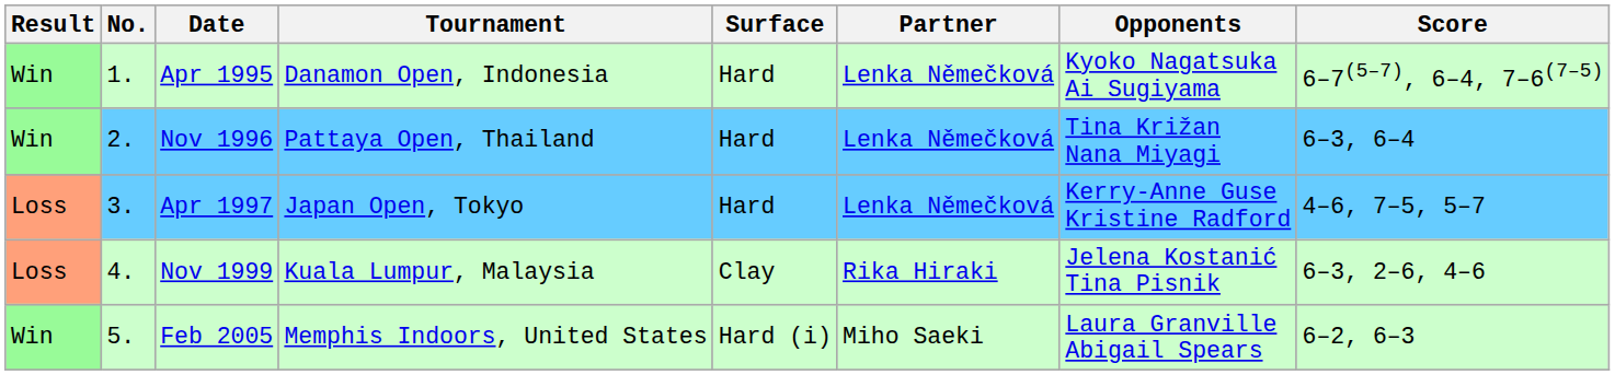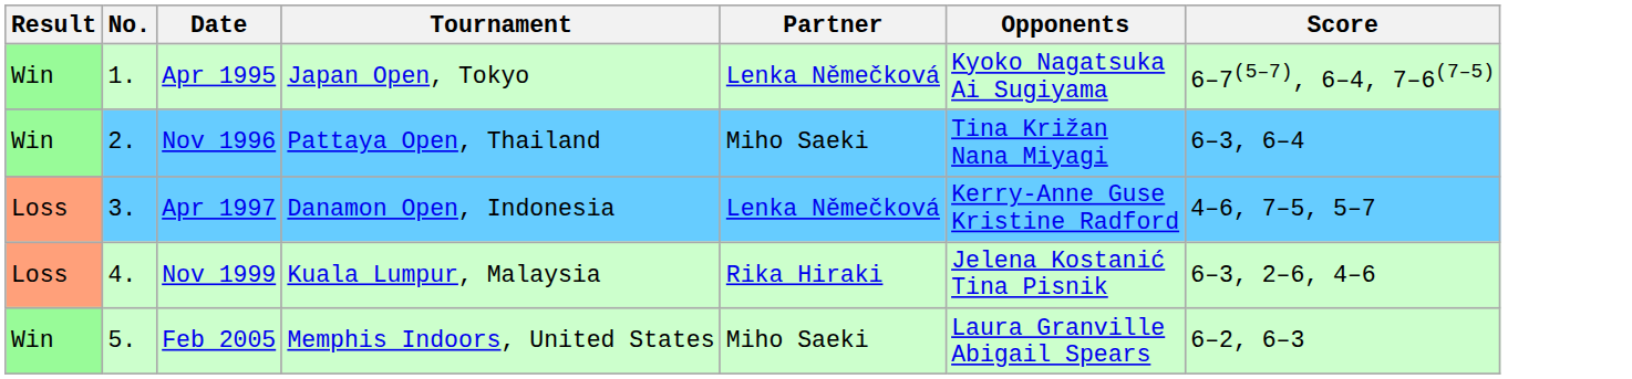 <table class="sortable wikitable">
 <tr>
 <th>Result</th>
 <th>No.</th>
 <th>Date</th>
 <th>Tournament</th>
-<th>Surface</th>
 <th>Partner</th>
 <th>Opponents</th>
 <th class="unsortable">Score</th>
 </tr>
 <tr style="background:#cfc;">
 <td style="background:#98fb98;">Win</td>
 <td>1.</td>
 <td><a href='#'>Apr 1995</a></td>
-<td><a href='#'>Danamon Open</a>, Indonesia</td>
-<td>Hard</td>
+<td><a href='#'>Japan Open</a>, Tokyo</td>
 <td> <a href='#'>Lenka Němečková</a></td>
 <td> <a href='#'>Kyoko Nagatsuka</a><br> <a href='#'>Ai Sugiyama</a></td>
 <td>6–7<sup>(5–7)</sup>, 6–4, 7–6<sup>(7–5)</sup></td>
 </tr>
 <tr style="background:#6cf;">
 <td style="background:#98fb98;">Win</td>
 <td>2.</td>
 <td><a href='#'>Nov 1996</a></td>
 <td><a href='#'>Pattaya Open</a>, Thailand</td>
-<td>Hard</td>
-<td> <a href='#'>Lenka Němečková</a></td>
+<td> Miho Saeki</td>
 <td> <a href='#'>Tina Križan</a><br> <a href='#'>Nana Miyagi</a></td>
 <td>6–3, 6–4</td>
 </tr>
 <tr style="background:#6cf;">
 <td style="background:#ffa07a;">Loss</td>
 <td>3.</td>
 <td><a href='#'>Apr 1997</a></td>
-<td><a href='#'>Japan Open</a>, Tokyo</td>
-<td>Hard</td>
+<td><a href='#'>Danamon Open</a>, Indonesia</td>
 <td> <a href='#'>Lenka Němečková</a></td>
 <td> <a href='#'>Kerry-Anne Guse</a><br> <a href='#'>Kristine Radford</a></td>
 <td>4–6, 7–5, 5–7</td>
 </tr>
 <tr style="background:#cfc;">
 <td style="background:#ffa07a;">Loss</td>
 <td>4.</td>
 <td><a href='#'>Nov 1999</a></td>
 <td><a href='#'>Kuala Lumpur</a>, Malaysia</td>
-<td>Clay</td>
 <td> <a href='#'>Rika Hiraki</a></td>
 <td> <a href='#'>Jelena Kostanić</a><br> <a href='#'>Tina Pisnik</a></td>
 <td>6–3, 2–6, 4–6</td>
 </tr>
 <tr style="background:#cfc;">
 <td style="background:#98fb98;">Win</td>
 <td>5.</td>
 <td><a href='#'>Feb 2005</a></td>
 <td><a href='#'>Memphis Indoors</a>, United States</td>
-<td>Hard (i)</td>
 <td> Miho Saeki</td>
 <td> <a href='#'>Laura Granville</a><br> <a href='#'>Abigail Spears</a></td>
 <td>6–2, 6–3</td>
 </tr>
 </table>
